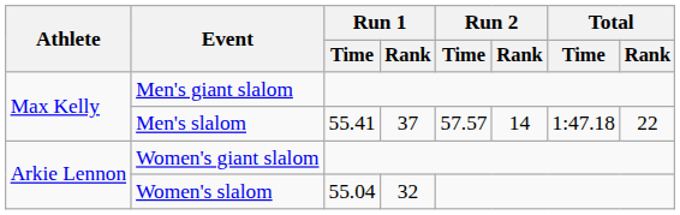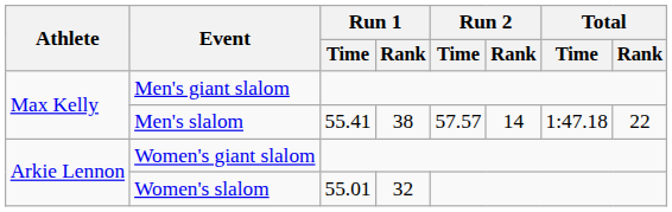 <table class="wikitable" style="font-size:90%">
 <tr>
 <th rowspan=2>Athlete</th>
 <th rowspan=2>Event</th>
 <th colspan=2>Run 1</th>
 <th colspan=2>Run 2</th>
 <th colspan=2>Total</th>
 </tr>
 <tr style="font-size:95%">
 <th>Time</th>
 <th>Rank</th>
 <th>Time</th>
 <th>Rank</th>
 <th>Time</th>
 <th>Rank</th>
 </tr>
 <tr align=center>
 <td align="left" rowspan="2"><a href='#'>Max Kelly</a></td>
 <td align="left"><a href='#'>Men's giant slalom</a></td>
 <td colspan=6></td>
 </tr>
 <tr align=center>
 <td align="left"><a href='#'>Men's slalom</a></td>
 <td>55.41</td>
-<td>37</td>
+<td>38</td>
 <td>57.57</td>
 <td>14</td>
 <td>1:47.18</td>
 <td>22</td>
 </tr>
 <tr align=center>
 <td align="left" rowspan="2"><a href='#'>Arkie Lennon</a></td>
 <td align="left"><a href='#'>Women's giant slalom</a></td>
 <td colspan=6></td>
 </tr>
 <tr align=center>
 <td align="left"><a href='#'>Women's slalom</a></td>
-<td>55.04</td>
+<td>55.01</td>
 <td>32</td>
 <td colspan=4></td>
 </tr>
 </table>
